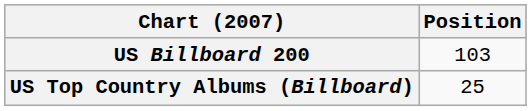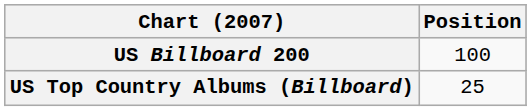 <table class="wikitable sortable plainrowheaders" style="text-align:center">
 <tr>
 <th scope="col">Chart (2007)</th>
 <th scope="col">Position</th>
 </tr>
 <tr>
 <th scope="row">US <em>Billboard</em> 200</th>
-<td>103</td>
+<td>100</td>
 </tr>
 <tr>
 <th scope="row">US Top Country Albums (<em>Billboard</em>)</th>
 <td>25</td>
 </tr>
 </table>
